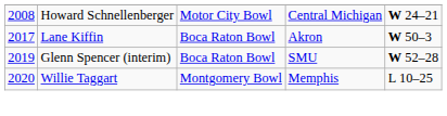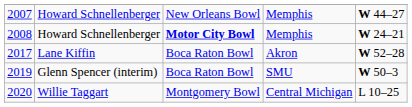 <table class="wikitable">
 <tr>
 </tr>
 <tr>
+<td><a href='#'>2007</a></td>
+<td><a href='#'>Howard Schnellenberger</a></td>
+<td><a href='#'>New Orleans Bowl</a></td>
+<td><a href='#'>Memphis</a></td>
+<td><strong>W</strong> 44–27</td>
+</tr>
+<tr>
 <td><a href='#'>2008</a></td>
 <td>Howard Schnellenberger</td>
-<td><a href='#'>Motor City Bowl</a></td>
-<td><a href='#'>Central Michigan</a></td>
+<td><strong><a href='#'>Motor City Bowl</a></strong></td>
+<td><a href='#'>Memphis</a></td>
 <td><strong>W</strong> 24–21</td>
 </tr>
 <tr>
 <td><a href='#'>2017</a></td>
 <td><a href='#'>Lane Kiffin</a></td>
 <td><a href='#'>Boca Raton Bowl</a></td>
 <td><a href='#'>Akron</a></td>
-<td><strong>W</strong> 50–3</td>
+<td><strong>W</strong> 52–28</td>
 </tr>
 <tr>
 <td><a href='#'>2019</a></td>
 <td>Glenn Spencer (interim)</td>
 <td><a href='#'>Boca Raton Bowl</a></td>
 <td><a href='#'>SMU</a></td>
-<td><strong>W</strong> 52–28</td>
+<td><strong>W</strong> 50–3</td>
 </tr>
 <tr>
 <td><a href='#'>2020</a></td>
 <td><a href='#'>Willie Taggart</a></td>
 <td><a href='#'>Montgomery Bowl</a></td>
-<td><a href='#'>Memphis</a></td>
+<td><a href='#'>Central Michigan</a></td>
 <td>L 10–25</td>
 </tr>
 </table>
